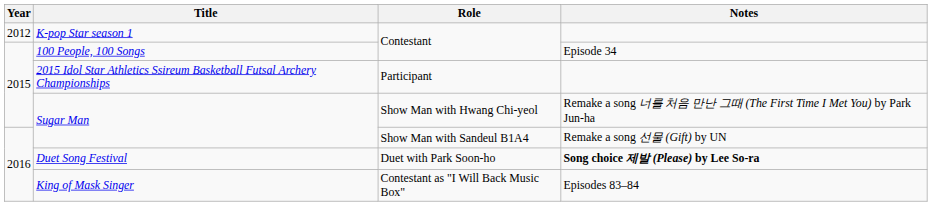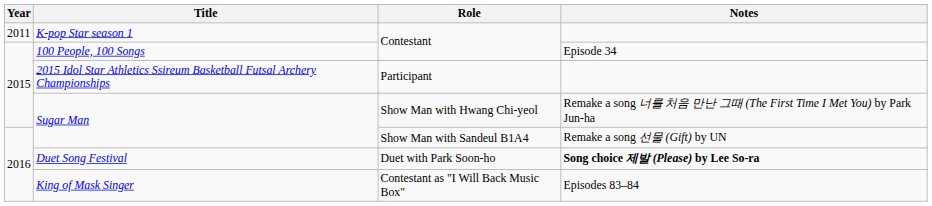 <table class="wikitable">
 <tr>
 <th>Year</th>
 <th>Title</th>
 <th>Role</th>
 <th>Notes</th>
 </tr>
 <tr>
-<td>2012</td>
+<td>2011</td>
 <td><em><a href='#'>K-pop Star season 1</a></em></td>
 <td rowspan="2">Contestant</td>
 <td></td>
 </tr>
 <tr>
 <td rowspan="3">2015</td>
 <td><em><a href='#'>100 People, 100 Songs</a></em></td>
 <td>Episode 34</td>
 </tr>
 <tr>
 <td><em><a href='#'>2015 Idol Star Athletics Ssireum Basketball Futsal Archery Championships</a></em></td>
 <td>Participant</td>
 <td></td>
 </tr>
 <tr>
 <td rowspan="2"><em><a href='#'>Sugar Man</a></em></td>
 <td>Show Man with Hwang Chi-yeol</td>
 <td>Remake a song <em>너를 처음 만난 그때 (The First Time I Met You)</em> by Park Jun-ha</td>
 </tr>
 <tr>
 <td rowspan="3">2016</td>
 <td>Show Man with Sandeul B1A4</td>
 <td>Remake a song <em>선물 (Gift)</em> by UN</td>
 </tr>
 <tr>
 <td><em><a href='#'>Duet Song Festival</a></em></td>
 <td>Duet with Park Soon-ho</td>
 <td><strong>Song choice <em>제발 (Please)</em> by Lee So-ra</strong></td>
 </tr>
 <tr>
 <td><em><a href='#'>King of Mask Singer</a></em></td>
 <td>Contestant as "I Will Back Music Box"</td>
 <td>Episodes 83–84</td>
 </tr>
 </table>
